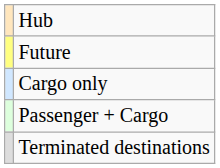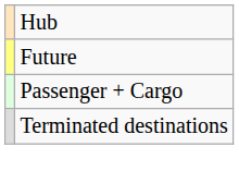 <table class="wikitable sortable">
 <tr>
 <td style="background:#ffe6bd;"></td>
 <td>Hub</td>
 </tr>
 <tr>
 <td style="background:#ffff80;"></td>
 <td>Future</td>
 </tr>
 <tr>
-<td style="background-color: #D0E7FF"></td>
-<td>Cargo only</td>
-</tr>
-<tr>
 <td style="background-color:#DDFFDD"></td>
 <td>Passenger + Cargo</td>
 </tr>
 <tr>
 <td style="background:#ddd;"></td>
 <td>Terminated destinations</td>
 </tr>
 </table>
